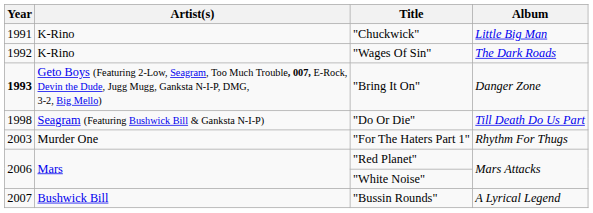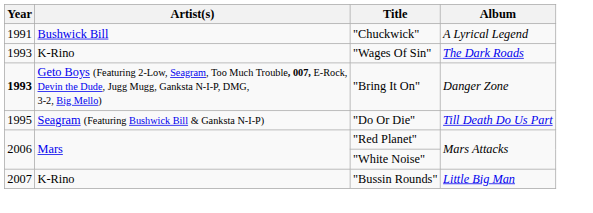 <table class="wikitable">
 <tr>
 <th>Year</th>
 <th>Artist(s)</th>
 <th>Title</th>
 <th>Album</th>
 </tr>
 <tr>
 <td>1991</td>
-<td>K-Rino</td>
+<td><a href='#'>Bushwick Bill</a></td>
 <td>"Chuckwick"</td>
-<td><a href='#'><em>Little Big Man</em></a></td>
+<td><em>A Lyrical Legend</em></td>
 </tr>
 <tr>
-<td>1992</td>
+<td>1993</td>
 <td>K-Rino</td>
 <td>"Wages Of Sin"</td>
 <td><em><a href='#'>The Dark Roads</a></em></td>
 </tr>
 <tr>
 <td><strong>1993</strong></td>
 <td><a href='#'>Geto Boys</a> <small>(Featuring 2-Low, <a href='#'>Seagram</a>, Too Much Trouble<strong>, 007,</strong> E-Rock,<br><a href='#'>Devin the Dude</a>, Jugg Mugg, Ganksta N-I-P, DMG,<br>3-2, <a href='#'>Big Mello</a>)</small></td>
 <td>"Bring It On"</td>
 <td><em>Danger Zone</em></td>
 </tr>
 <tr>
-<td>1998</td>
+<td>1995</td>
 <td><a href='#'>Seagram</a> <small>(Featuring <a href='#'>Bushwick Bill</a> & Ganksta N-I-P)</small></td>
 <td>"Do Or Die"</td>
 <td><a href='#'><em>Till Death Do Us Part</em></a></td>
-</tr>
-<tr>
-<td>2003</td>
-<td>Murder One</td>
-<td>"For The Haters Part 1"</td>
-<td><em>Rhythm For Thugs</em></td>
 </tr>
 <tr>
 <td rowspan="2">2006</td>
 <td rowspan="2"><a href='#'>Mars</a></td>
 <td>"Red Planet"</td>
 <td rowspan="2"><em>Mars Attacks</em></td>
 </tr>
 <tr>
 <td>"White Noise"</td>
 </tr>
 <tr>
 <td>2007</td>
-<td><a href='#'>Bushwick Bill</a></td>
+<td>K-Rino</td>
 <td>"Bussin Rounds"</td>
-<td><em>A Lyrical Legend</em></td>
+<td><a href='#'><em>Little Big Man</em></a></td>
 </tr>
 </table>
